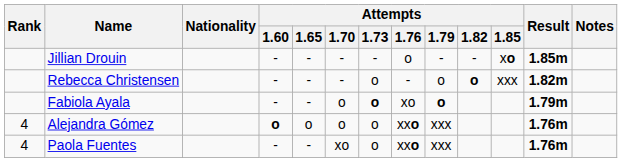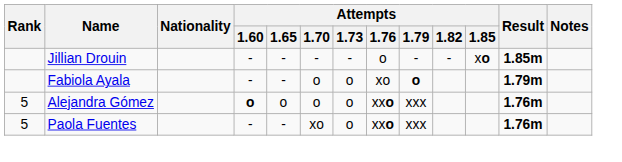 <table class="wikitable sortable" style="text-align:center">
 <tr>
 <th rowspan=2>Rank</th>
 <th rowspan=2>Name</th>
 <th rowspan=2>Nationality</th>
 <th colspan=8>Attempts</th>
 <th rowspan=2>Result</th>
 <th rowspan=2>Notes</th>
 </tr>
 <tr>
 <th>1.60</th>
 <th>1.65</th>
 <th>1.70</th>
 <th>1.73</th>
 <th>1.76</th>
 <th>1.79</th>
 <th>1.82</th>
 <th>1.85</th>
 </tr>
 <tr>
 <td align=center></td>
 <td align=left><a href='#'>Jillian Drouin</a></td>
 <td align=left></td>
 <td>-</td>
 <td>-</td>
 <td>-</td>
 <td>-</td>
 <td>o</td>
 <td>-</td>
 <td>-</td>
 <td>x<strong>o</strong></td>
 <td><strong>1.85m</strong></td>
 <td></td>
 </tr>
 <tr>
 <td align=center></td>
-<td align=left><a href='#'>Rebecca Christensen</a></td>
-<td align=left></td>
-<td>-</td>
-<td>-</td>
-<td>-</td>
-<td>o</td>
-<td>-</td>
-<td>o</td>
-<td><strong>o</strong></td>
-<td>xxx</td>
-<td><strong>1.82m</strong></td>
-<td></td>
-</tr>
-<tr>
-<td align=center></td>
 <td align=left><a href='#'>Fabiola Ayala</a></td>
 <td align=left></td>
 <td>-</td>
 <td>-</td>
 <td>o</td>
-<td><strong>o</strong></td>
+<td>o</td>
 <td>xo</td>
 <td><strong>o</strong></td>
 <td></td>
 <td></td>
 <td><strong>1.79m</strong></td>
 <td></td>
 </tr>
 <tr>
-<td align=center>4</td>
+<td align=center>5</td>
 <td align=left><a href='#'>Alejandra Gómez</a></td>
 <td align=left></td>
 <td><strong>o</strong></td>
 <td>o</td>
 <td>o</td>
 <td>o</td>
 <td>xx<strong>o</strong></td>
 <td>xxx</td>
 <td></td>
 <td></td>
 <td><strong>1.76m</strong></td>
 <td></td>
 </tr>
 <tr>
-<td align=center>4</td>
+<td align=center>5</td>
 <td align=left><a href='#'>Paola Fuentes</a></td>
 <td align=left></td>
 <td>-</td>
 <td>-</td>
 <td>xo</td>
 <td>o</td>
 <td>xx<strong>o</strong></td>
 <td>xxx</td>
 <td></td>
 <td></td>
 <td><strong>1.76m</strong></td>
 <td></td>
 </tr>
 </table>
